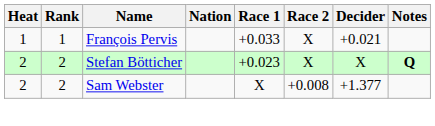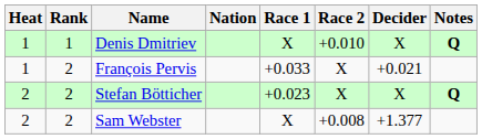 <table class="wikitable sortable" style="text-align:center">
 <tr>
 <th>Heat</th>
 <th>Rank</th>
 <th>Name</th>
 <th>Nation</th>
 <th>Race 1</th>
 <th>Race 2</th>
 <th>Decider</th>
 <th>Notes</th>
 </tr>
+<tr bgcolor=ccffcc>
+<td>1</td>
+<td>1</td>
+<td align=left><a href='#'>Denis Dmitriev</a></td>
+<td align=left></td>
+<td>X</td>
+<td>+0.010</td>
+<td>X</td>
+<td><strong>Q</strong></td>
+</tr>
 <tr>
 <td>1</td>
-<td>1</td>
+<td>2</td>
 <td align=left><a href='#'>François Pervis</a></td>
 <td align=left></td>
 <td>+0.033</td>
 <td>X</td>
 <td>+0.021</td>
 <td></td>
 </tr>
 <tr bgcolor=ccffcc>
 <td>2</td>
 <td>2</td>
 <td align=left><a href='#'>Stefan Bötticher</a></td>
 <td align=left></td>
 <td>+0.023</td>
 <td>X</td>
 <td>X</td>
 <td><strong>Q</strong></td>
 </tr>
 <tr>
 <td>2</td>
 <td>2</td>
 <td align=left><a href='#'>Sam Webster</a></td>
 <td align=left></td>
 <td>X</td>
 <td>+0.008</td>
 <td>+1.377</td>
 <td></td>
 </tr>
 </table>
